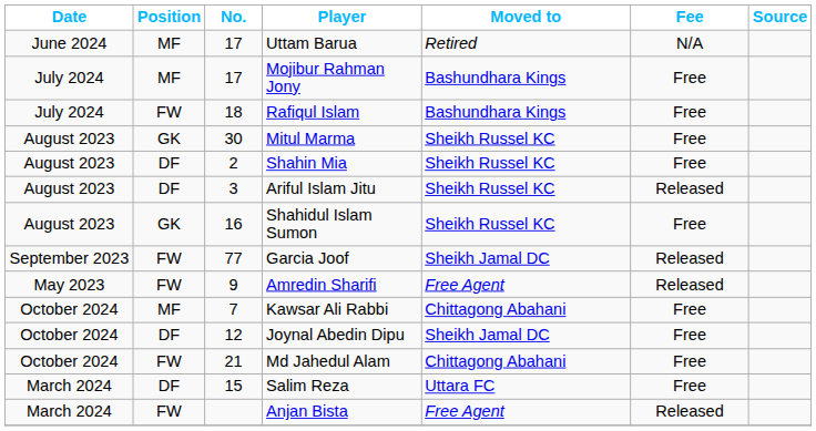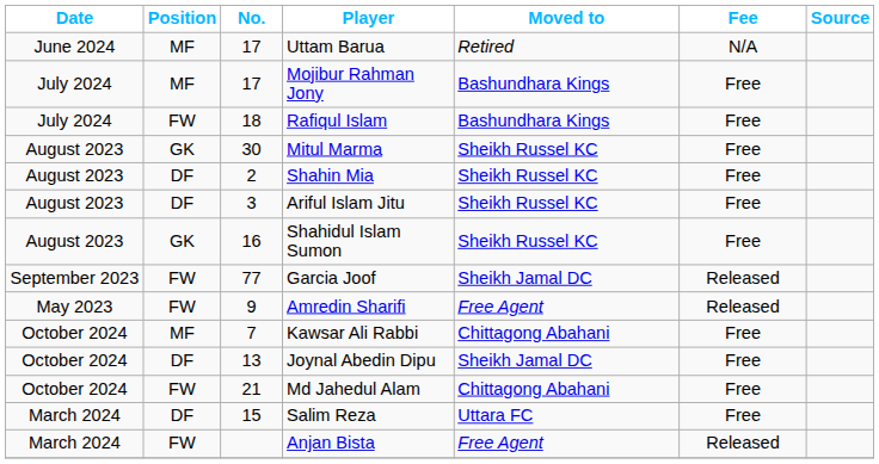 <table class="wikitable" style="text-align:center; ">
 <tr>
 <th style="background:#FFFFFF; color:#03b7ff; width:120px;">Date</th>
 <th style="background:#FFFFFF; color:#03b7ff; width:50px;">Position</th>
 <th style="background:#FFFFFF; color:#03b7ff; width:50px;">No.</th>
 <th style="background:#FFFFFF; color:#03b7ff; width:150px;">Player</th>
 <th style="background:#FFFFFF; color:#03b7ff; width:200px;">Moved to</th>
 <th style="background:#FFFFFF; color:#03b7ff; width:110px;">Fee</th>
 <th style="background:#FFFFFF; color:#03b7ff; width:25px;">Source</th>
 </tr>
 <tr>
 <td>June 2024</td>
 <td>MF</td>
 <td>17</td>
 <td align="left">Uttam Barua</td>
 <td align="left"><em>Retired</em></td>
 <td>N/A</td>
 <td></td>
 </tr>
 <tr>
 <td>July 2024</td>
 <td>MF</td>
 <td>17</td>
 <td align="left"><a href='#'>Mojibur Rahman Jony</a></td>
 <td align="left"><a href='#'>Bashundhara Kings</a></td>
 <td>Free</td>
 <td></td>
 </tr>
 <tr>
 <td>July 2024</td>
 <td>FW</td>
 <td>18</td>
 <td align="left"><a href='#'>Rafiqul Islam</a></td>
 <td align="left"><a href='#'>Bashundhara Kings</a></td>
 <td>Free</td>
 <td></td>
 </tr>
 <tr>
 <td>August 2023</td>
 <td>GK</td>
 <td>30</td>
 <td align="left"><a href='#'>Mitul Marma</a></td>
 <td align="left"><a href='#'>Sheikh Russel KC</a></td>
 <td align="center">Free</td>
 <td></td>
 </tr>
 <tr>
 <td>August 2023</td>
 <td>DF</td>
 <td>2</td>
 <td align="left"><a href='#'>Shahin Mia</a></td>
 <td align="left"><a href='#'>Sheikh Russel KC</a></td>
 <td align="center">Free</td>
 <td></td>
 </tr>
 <tr>
 <td>August 2023</td>
 <td>DF</td>
 <td>3</td>
 <td align="left">Ariful Islam Jitu</td>
 <td align="left"><a href='#'>Sheikh Russel KC</a></td>
-<td>Released</td>
+<td align="center">Free</td>
 <td></td>
 </tr>
 <tr>
 <td>August 2023</td>
 <td>GK</td>
 <td>16</td>
 <td align="left">Shahidul Islam Sumon</td>
 <td align="left"><a href='#'>Sheikh Russel KC</a></td>
 <td align="center">Free</td>
 <td></td>
 </tr>
 <tr>
 <td>September 2023</td>
 <td>FW</td>
 <td>77</td>
 <td align=left> Garcia Joof</td>
 <td align="left"><a href='#'>Sheikh Jamal DC</a></td>
 <td>Released</td>
 <td></td>
 </tr>
 <tr>
 <td>May 2023</td>
 <td>FW</td>
 <td>9</td>
 <td align=left> <a href='#'>Amredin Sharifi</a></td>
 <td align=left><em><a href='#'>Free Agent</a></em></td>
 <td>Released</td>
 <td></td>
 </tr>
 <tr>
 <td>October 2024</td>
 <td>MF</td>
 <td>7</td>
 <td align="left">Kawsar Ali Rabbi</td>
 <td align="left"><a href='#'>Chittagong Abahani</a></td>
 <td>Free</td>
 <td></td>
 </tr>
 <tr>
 <td>October 2024</td>
 <td>DF</td>
-<td>12</td>
+<td>13</td>
 <td align="left">Joynal Abedin Dipu</td>
 <td align="left"><a href='#'>Sheikh Jamal DC</a></td>
 <td>Free</td>
 <td></td>
 </tr>
 <tr>
 <td>October 2024</td>
 <td>FW</td>
 <td>21</td>
 <td align="left">Md Jahedul Alam</td>
 <td align="left"><a href='#'>Chittagong Abahani</a></td>
 <td>Free</td>
 <td></td>
 </tr>
 <tr>
 <td>March 2024</td>
 <td>DF</td>
 <td>15</td>
 <td align=left>Salim Reza</td>
 <td align=left><a href='#'>Uttara FC</a></td>
 <td>Free</td>
 <td></td>
 </tr>
 <tr>
 <td>March 2024</td>
 <td>FW</td>
 <td></td>
 <td align=left> <a href='#'>Anjan Bista</a></td>
 <td align=left><em><a href='#'>Free Agent</a></em></td>
 <td>Released</td>
 <td></td>
 </tr>
 <tr>
 </tr>
 </table>
